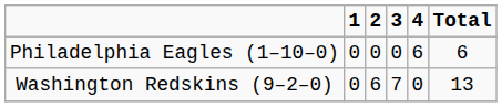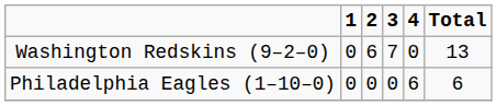 <table class="wikitable">
 <tr>
 <td></td>
 <td><strong>1</strong></td>
 <td><strong>2</strong></td>
 <td><strong>3</strong></td>
 <td><strong>4</strong></td>
 <td><strong>Total</strong></td>
 </tr>
 <tr align="center" bgcolor="">
+<td>Washington Redskins (9–2–0)</td>
+<td>0</td>
+<td>6</td>
+<td>7</td>
+<td>0</td>
+<td>13</td>
+</tr>
+<tr align="center" bgcolor="">
 <td>Philadelphia Eagles (1–10–0)</td>
 <td>0</td>
 <td>0</td>
 <td>0</td>
 <td>6</td>
 <td>6</td>
 </tr>
 <tr align="center" bgcolor="">
-<td>Washington Redskins (9–2–0)</td>
-<td>0</td>
-<td>6</td>
-<td>7</td>
-<td>0</td>
-<td>13</td>
-</tr>
-<tr align="center" bgcolor="">
 </tr>
 </table>
